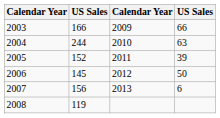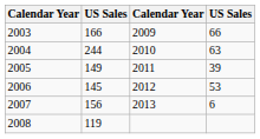 <table class="wikitable">
 <tr>
 <th>Calendar Year</th>
 <th>US Sales</th>
 <th>Calendar Year</th>
 <th>US Sales</th>
 </tr>
 <tr>
 <td>2003</td>
 <td>166</td>
 <td>2009</td>
 <td>66</td>
 </tr>
 <tr>
 <td>2004</td>
 <td>244</td>
 <td>2010</td>
 <td>63</td>
 </tr>
 <tr>
 <td>2005</td>
-<td>152</td>
+<td>149</td>
 <td>2011</td>
 <td>39</td>
 </tr>
 <tr>
 <td>2006</td>
 <td>145</td>
 <td>2012</td>
-<td>50</td>
+<td>53</td>
 </tr>
 <tr>
 <td>2007</td>
 <td>156</td>
 <td>2013</td>
 <td>6</td>
 </tr>
 <tr>
 <td>2008</td>
 <td>119</td>
 <td></td>
 <td></td>
 </tr>
 </table>
